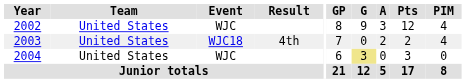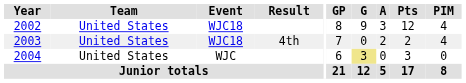 <table border="0" cellpadding="1" cellspacing="0" ID="Table3" style="text-align:center; width:40em">
 <tr ALIGN="center" bgcolor="#e0e0e0">
 <th>Year</th>
 <th>Team</th>
 <th>Event</th>
 <th>Result</th>
 <th rowspan="99" bgcolor="#ffffff"></th>
 <th>GP</th>
 <th>G</th>
 <th>A</th>
 <th>Pts</th>
 <th>PIM</th>
 </tr>
 <tr>
 <td><a href='#'>2002</a></td>
 <td><a href='#'>United States</a></td>
-<td>WJC</td>
+<td><a href='#'>WJC18</a></td>
 <td></td>
 <td>8</td>
 <td>9</td>
 <td>3</td>
 <td>12</td>
 <td>4</td>
 </tr>
 <tr bgcolor="#f0f0f0">
 <td><a href='#'>2003</a></td>
 <td><a href='#'>United States</a></td>
 <td><a href='#'>WJC18</a></td>
 <td>4th</td>
 <td>7</td>
 <td>0</td>
 <td>2</td>
 <td>2</td>
 <td>4</td>
 </tr>
 <tr>
 <td><a href='#'>2004</a></td>
 <td>United States</td>
 <td>WJC</td>
 <td></td>
 <td>6</td>
 <td style="background: khaki;">3</td>
 <td>0</td>
 <td>3</td>
 <td>0</td>
 </tr>
 <tr bgcolor="#e0e0e0">
 <th colspan="4">Junior totals</th>
 <th>21</th>
 <th>12</th>
 <th>5</th>
 <th>17</th>
 <th>8</th>
 </tr>
 </table>
